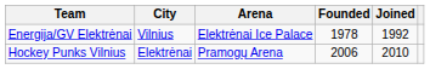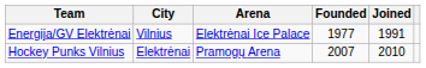 <table class="wikitable">
 <tr>
 <th>Team</th>
 <th>City</th>
 <th>Arena</th>
 <th>Founded</th>
 <th>Joined</th>
 <th></th>
 </tr>
 <tr>
 <td><a href='#'>Energija/GV Elektrėnai</a></td>
 <td><a href='#'>Vilnius</a></td>
 <td><a href='#'>Elektrėnai Ice Palace</a></td>
-<td align=center>1978</td>
-<td align=center>1992</td>
+<td align=center>1977</td>
+<td align=center>1991</td>
 <td></td>
 </tr>
 <tr>
 <td><a href='#'>Hockey Punks Vilnius</a></td>
 <td><a href='#'>Elektrėnai</a></td>
 <td><a href='#'>Pramogų Arena</a></td>
-<td align=center>2006</td>
+<td align=center>2007</td>
 <td align=center>2010</td>
 <td></td>
 </tr>
 </table>
